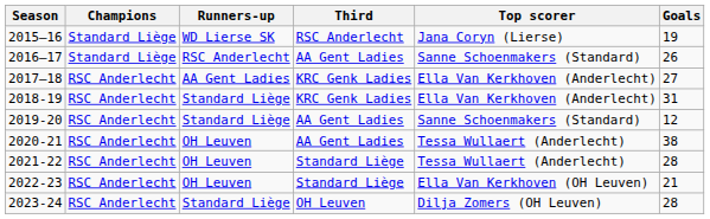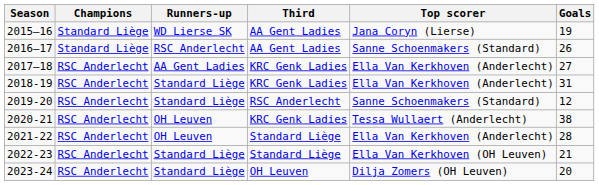 <table class="sortable wikitable">
 <tr>
 <th>Season</th>
 <th>Champions</th>
 <th>Runners-up</th>
 <th>Third</th>
 <th>Top scorer</th>
 <th>Goals</th>
 </tr>
 <tr>
 <td align=center>2015–16</td>
 <td><a href='#'>Standard Liège</a></td>
 <td><a href='#'>WD Lierse SK</a></td>
-<td><a href='#'>RSC Anderlecht</a></td>
+<td><a href='#'>AA Gent Ladies</a></td>
 <td><a href='#'>Jana Coryn</a> (Lierse)</td>
 <td>19</td>
 </tr>
 <tr>
 <td align=center>2016–17</td>
 <td><a href='#'>Standard Liège</a></td>
 <td><a href='#'>RSC Anderlecht</a></td>
 <td><a href='#'>AA Gent Ladies</a></td>
 <td><a href='#'>Sanne Schoenmakers</a> (Standard)</td>
 <td>26</td>
 </tr>
 <tr>
 <td align=center>2017–18</td>
 <td><a href='#'>RSC Anderlecht</a></td>
 <td><a href='#'>AA Gent Ladies</a></td>
 <td><a href='#'>KRC Genk Ladies</a></td>
 <td><a href='#'>Ella Van Kerkhoven</a> (Anderlecht)</td>
 <td>27</td>
 </tr>
 <tr>
 <td align=center>2018-19</td>
 <td><a href='#'>RSC Anderlecht</a></td>
 <td><a href='#'>Standard Liège</a></td>
 <td><a href='#'>KRC Genk Ladies</a></td>
 <td><a href='#'>Ella Van Kerkhoven</a> (Anderlecht)</td>
 <td>31</td>
 </tr>
 <tr>
 <td align=center>2019-20</td>
 <td><a href='#'>RSC Anderlecht</a></td>
 <td><a href='#'>Standard Liège</a></td>
-<td><a href='#'>AA Gent Ladies</a></td>
+<td><a href='#'>RSC Anderlecht</a></td>
 <td><a href='#'>Sanne Schoenmakers</a> (Standard)</td>
 <td>12</td>
 </tr>
 <tr>
 <td align=center>2020-21</td>
 <td><a href='#'>RSC Anderlecht</a></td>
 <td><a href='#'>OH Leuven</a></td>
-<td><a href='#'>AA Gent Ladies</a></td>
+<td><a href='#'>KRC Genk Ladies</a></td>
 <td><a href='#'>Tessa Wullaert</a> (Anderlecht)</td>
 <td>38</td>
 </tr>
 <tr>
 <td align=center>2021-22</td>
 <td><a href='#'>RSC Anderlecht</a></td>
 <td><a href='#'>OH Leuven</a></td>
 <td><a href='#'>Standard Liège</a></td>
-<td><a href='#'>Tessa Wullaert</a> (Anderlecht)</td>
+<td><a href='#'>Ella Van Kerkhoven</a> (Anderlecht)</td>
 <td>28</td>
 </tr>
 <tr>
 <td align=center>2022-23</td>
 <td><a href='#'>RSC Anderlecht</a></td>
-<td><a href='#'>OH Leuven</a></td>
+<td><a href='#'>Standard Liège</a></td>
 <td><a href='#'>Standard Liège</a></td>
 <td><a href='#'>Ella Van Kerkhoven</a> (OH Leuven)</td>
 <td>21</td>
 </tr>
 <tr>
 <td align=center>2023-24</td>
 <td><a href='#'>RSC Anderlecht</a></td>
 <td><a href='#'>Standard Liège</a></td>
 <td><a href='#'>OH Leuven</a></td>
 <td><a href='#'>Dilja Zomers</a> (OH Leuven)</td>
-<td>28</td>
+<td>20</td>
 </tr>
 </table>
